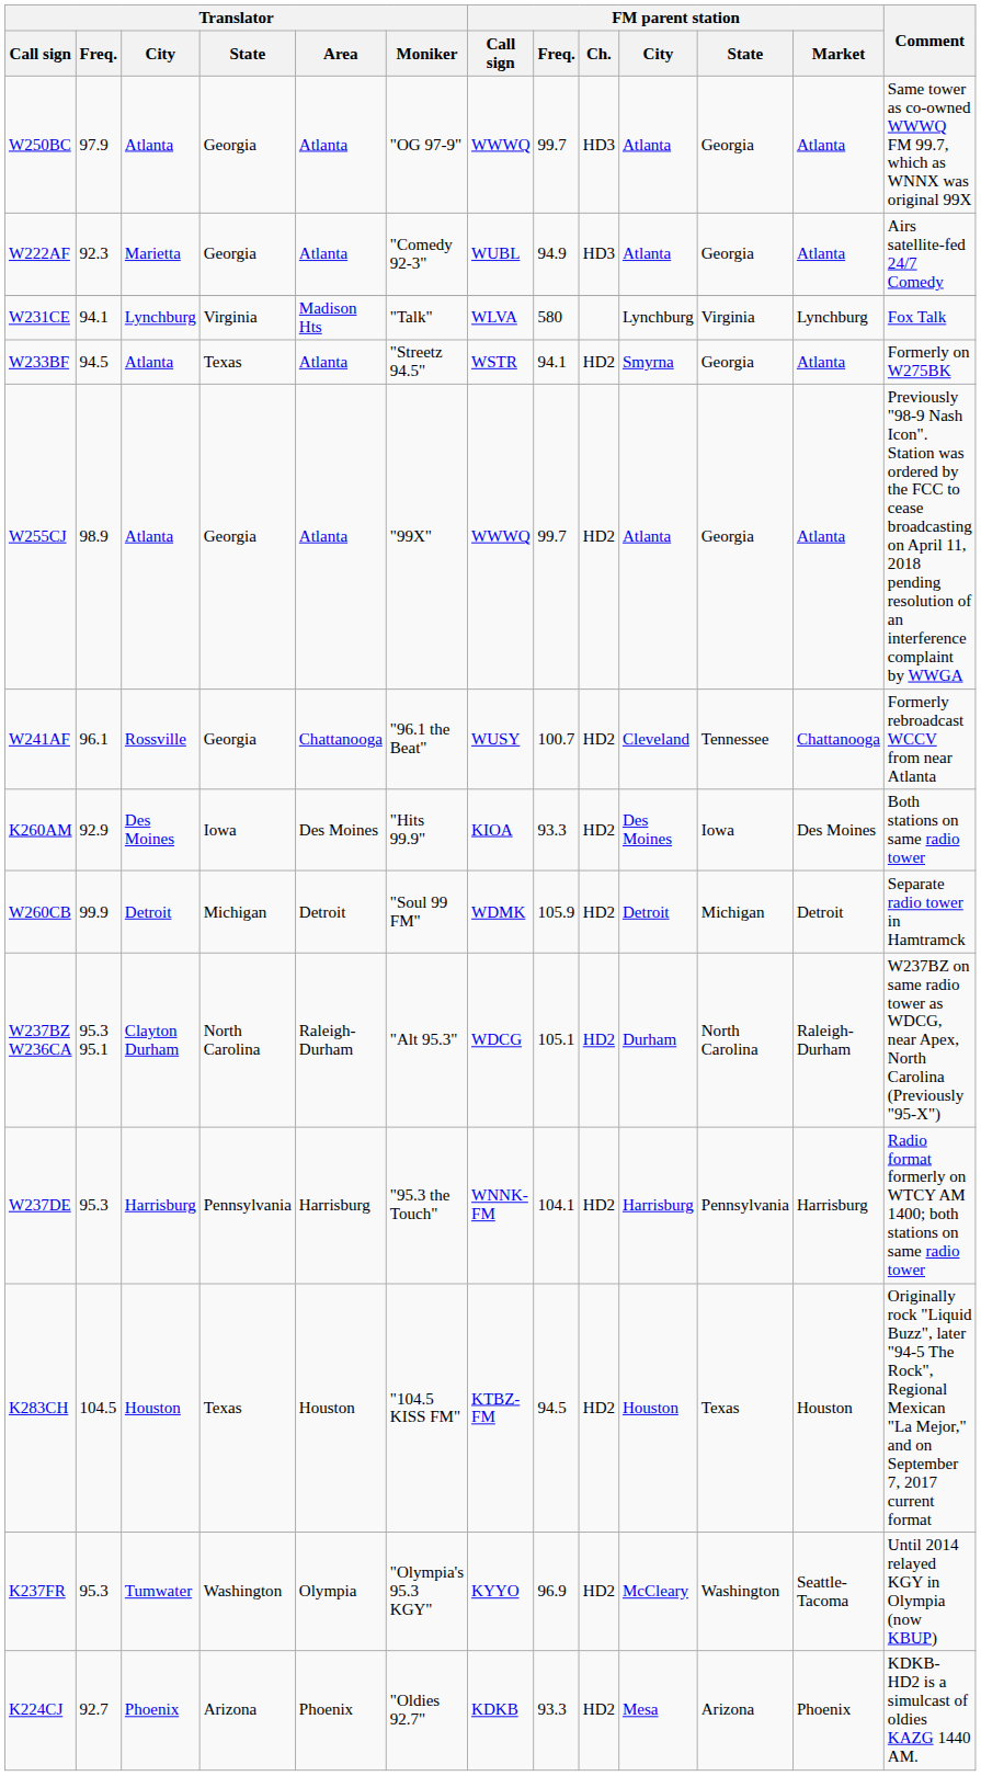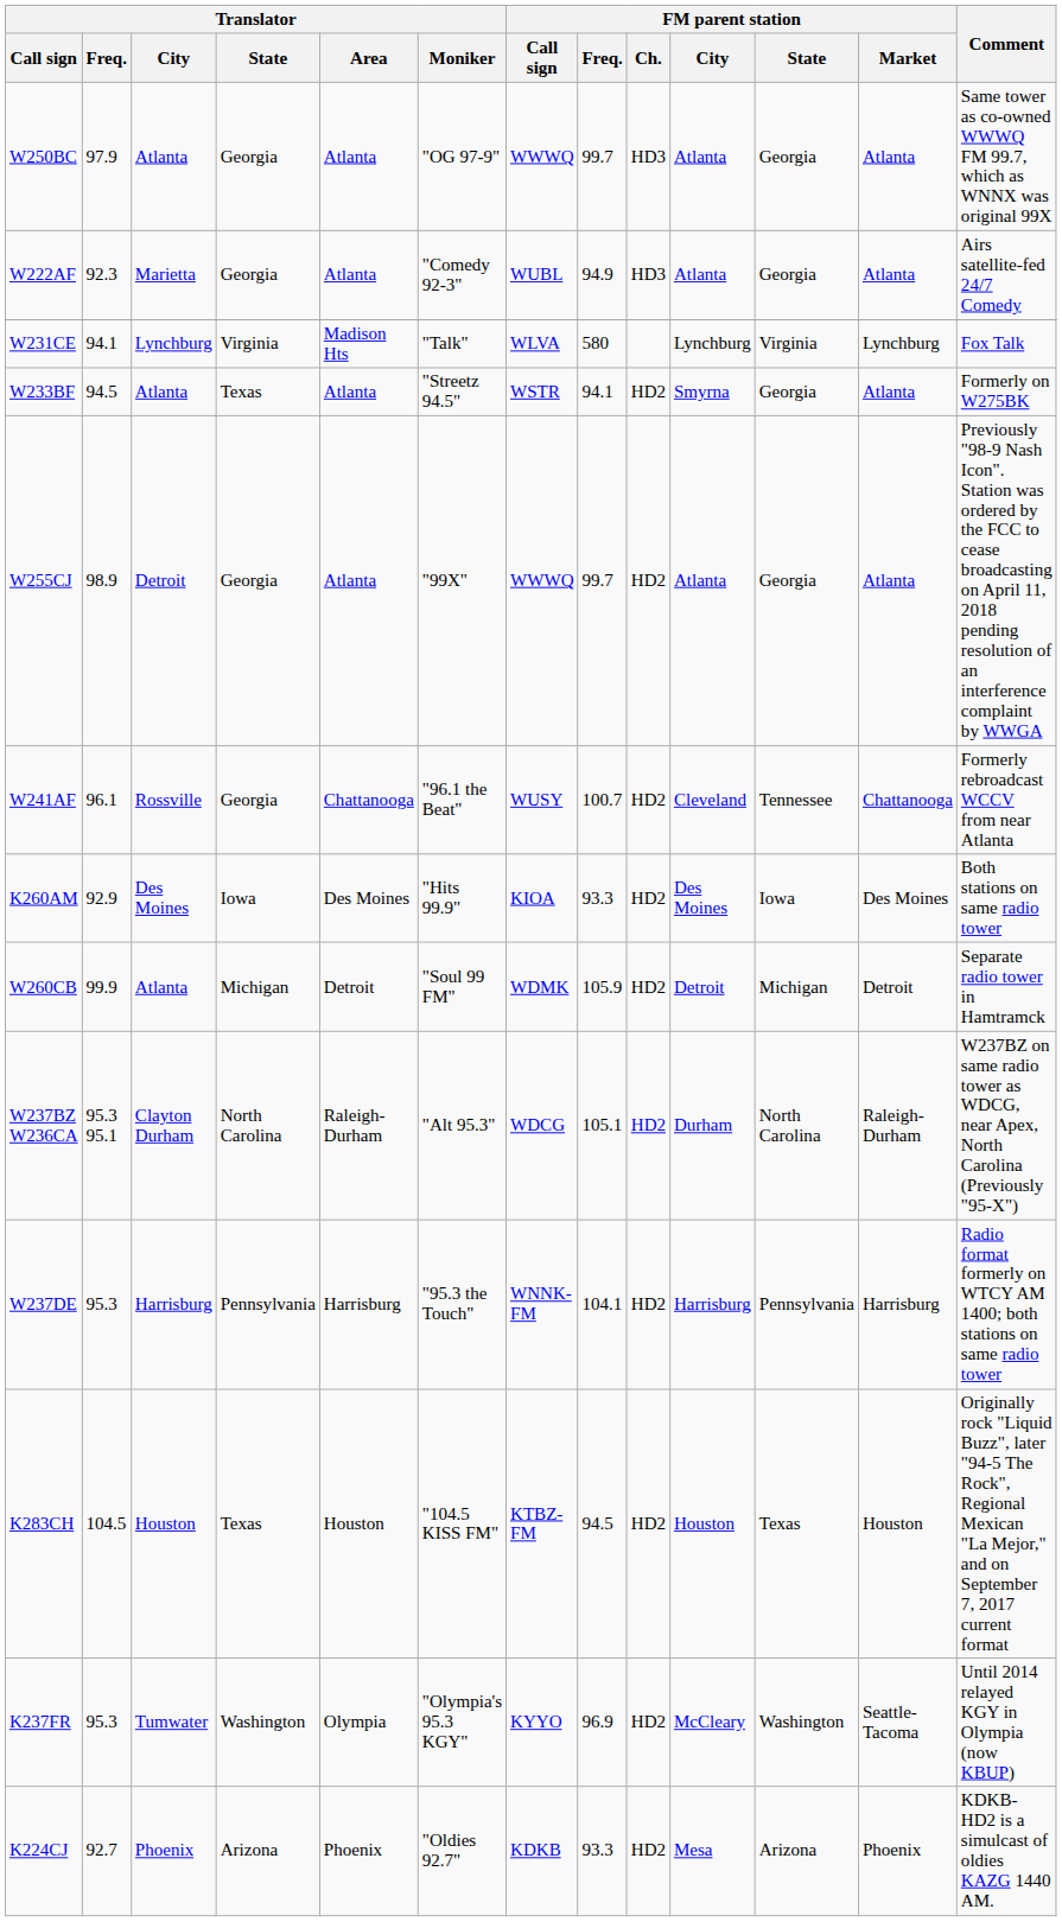 <table class="wikitable sortable">
 <tr>
 <th colspan=6>Translator</th>
 <th colspan=6>FM parent station</th>
 <th class="unsortable" rowspan=2>Comment</th>
 </tr>
 <tr>
 <th>Call sign</th>
 <th>Freq.</th>
 <th>City</th>
 <th>State</th>
 <th>Area</th>
 <th>Moniker</th>
 <th>Call sign</th>
 <th>Freq.</th>
 <th>Ch.</th>
 <th>City</th>
 <th>State</th>
 <th>Market</th>
 </tr>
 <tr>
 <td><a href='#'>W250BC</a></td>
 <td>97.9</td>
 <td><a href='#'>Atlanta</a></td>
 <td>Georgia</td>
 <td><a href='#'>Atlanta</a></td>
 <td>"OG 97-9"</td>
 <td><a href='#'>WWWQ</a></td>
 <td>99.7</td>
 <td>HD3</td>
 <td><a href='#'>Atlanta</a></td>
 <td>Georgia</td>
 <td><a href='#'>Atlanta</a></td>
 <td width=200>Same tower as co-owned <a href='#'>WWWQ</a> FM 99.7, which as WNNX was original 99X</td>
 </tr>
 <tr>
 <td><a href='#'>W222AF</a></td>
 <td>92.3</td>
 <td><a href='#'>Marietta</a></td>
 <td>Georgia</td>
 <td><a href='#'>Atlanta</a></td>
 <td>"Comedy 92-3"</td>
 <td><a href='#'>WUBL</a></td>
 <td>94.9</td>
 <td>HD3</td>
 <td><a href='#'>Atlanta</a></td>
 <td>Georgia</td>
 <td><a href='#'>Atlanta</a></td>
 <td>Airs satellite-fed <a href='#'>24/7 Comedy</a></td>
 </tr>
 <tr>
 </tr>
 <tr>
 <td><a href='#'>W231CE</a></td>
 <td>94.1</td>
 <td><a href='#'>Lynchburg</a></td>
 <td>Virginia</td>
 <td><a href='#'>Madison Hts</a></td>
 <td>"Talk"</td>
 <td><a href='#'>WLVA</a></td>
 <td>580</td>
 <td></td>
 <td>Lynchburg</td>
 <td>Virginia</td>
 <td [Lynchburg area>Lynchburg</td>
 <td><a href='#'>Fox Talk</a></td>
 </tr>
 <tr>
 <td><a href='#'>W233BF</a></td>
 <td>94.5</td>
 <td><a href='#'>Atlanta</a></td>
 <td>Texas</td>
 <td><a href='#'>Atlanta</a></td>
 <td>"Streetz 94.5"</td>
 <td><a href='#'>WSTR</a></td>
 <td>94.1</td>
 <td>HD2</td>
 <td><a href='#'>Smyrna</a></td>
 <td>Georgia</td>
 <td><a href='#'>Atlanta</a></td>
 <td>Formerly on <a href='#'>W275BK</a></td>
 </tr>
 <tr>
 <td><a href='#'>W255CJ</a></td>
 <td>98.9</td>
-<td><a href='#'>Atlanta</a></td>
+<td><a href='#'>Detroit</a></td>
 <td>Georgia</td>
 <td><a href='#'>Atlanta</a></td>
 <td>"99X"</td>
 <td><a href='#'>WWWQ</a></td>
 <td>99.7</td>
 <td>HD2</td>
 <td><a href='#'>Atlanta</a></td>
 <td>Georgia</td>
 <td><a href='#'>Atlanta</a></td>
 <td>Previously "98-9 Nash Icon". Station was ordered by the FCC to cease broadcasting on April 11, 2018 pending resolution of an interference complaint by <a href='#'>WWGA</a></td>
 </tr>
 <tr>
 <td><a href='#'>W241AF</a></td>
 <td>96.1</td>
 <td><a href='#'>Rossville</a></td>
 <td>Georgia</td>
 <td><a href='#'>Chattanooga</a></td>
 <td>"96.1 the Beat"</td>
 <td><a href='#'>WUSY</a></td>
 <td>100.7</td>
 <td>HD2</td>
 <td><a href='#'>Cleveland</a></td>
 <td>Tennessee</td>
 <td><a href='#'>Chattanooga</a></td>
 <td>Formerly rebroadcast <a href='#'>WCCV</a> from near Atlanta</td>
 </tr>
 <tr>
 <td><a href='#'>K260AM</a></td>
 <td>92.9</td>
 <td><a href='#'>Des Moines</a></td>
 <td>Iowa</td>
 <td>Des Moines</td>
 <td>"Hits 99.9"</td>
 <td><a href='#'>KIOA</a></td>
 <td>93.3</td>
 <td>HD2</td>
 <td><a href='#'>Des Moines</a></td>
 <td>Iowa</td>
 <td>Des Moines</td>
 <td>Both stations on same <a href='#'>radio tower</a></td>
 </tr>
 <tr>
 <td><a href='#'>W260CB</a></td>
 <td>99.9</td>
-<td><a href='#'>Detroit</a></td>
+<td><a href='#'>Atlanta</a></td>
 <td>Michigan</td>
 <td>Detroit</td>
 <td>"Soul 99 FM"</td>
 <td><a href='#'>WDMK</a></td>
 <td>105.9</td>
 <td>HD2</td>
 <td><a href='#'>Detroit</a></td>
 <td>Michigan</td>
 <td>Detroit</td>
 <td>Separate <a href='#'>radio tower</a> in Hamtramck</td>
 </tr>
 <tr>
 <td><a href='#'>W237BZ</a><br><a href='#'>W236CA</a></td>
 <td>95.3<br>95.1</td>
 <td><a href='#'>Clayton</a><br><a href='#'>Durham</a></td>
 <td>North Carolina</td>
 <td>Raleigh-Durham</td>
 <td>"Alt 95.3"</td>
 <td><a href='#'>WDCG</a></td>
 <td>105.1</td>
 <td><a href='#'>HD2</a></td>
 <td><a href='#'>Durham</a></td>
 <td>North Carolina</td>
 <td>Raleigh-Durham</td>
 <td>W237BZ on same radio tower as WDCG, near Apex, North Carolina (Previously "95-X")</td>
 </tr>
 <tr>
 <td><a href='#'>W237DE</a></td>
 <td>95.3</td>
 <td><a href='#'>Harrisburg</a></td>
 <td>Pennsylvania</td>
 <td>Harrisburg</td>
 <td>"95.3 the Touch"</td>
 <td><a href='#'>WNNK-FM</a></td>
 <td>104.1</td>
 <td>HD2</td>
 <td><a href='#'>Harrisburg</a></td>
 <td>Pennsylvania</td>
 <td>Harrisburg</td>
 <td><a href='#'>Radio format</a> formerly on WTCY AM 1400; both stations on same <a href='#'>radio tower</a></td>
 </tr>
 <tr>
 <td><a href='#'>K283CH</a></td>
 <td>104.5</td>
 <td><a href='#'>Houston</a></td>
 <td>Texas</td>
 <td>Houston</td>
 <td>"104.5 KISS FM"</td>
 <td><a href='#'>KTBZ-FM</a></td>
 <td>94.5</td>
 <td>HD2</td>
 <td><a href='#'>Houston</a></td>
 <td>Texas</td>
 <td>Houston</td>
 <td>Originally rock "Liquid Buzz", later "94-5 The Rock", Regional Mexican "La Mejor," and on September 7, 2017 current format</td>
 </tr>
 <tr>
 <td><a href='#'>K237FR</a></td>
 <td>95.3</td>
 <td><a href='#'>Tumwater</a></td>
 <td>Washington</td>
 <td>Olympia</td>
 <td>"Olympia's 95.3 KGY"</td>
 <td><a href='#'>KYYO</a></td>
 <td>96.9</td>
 <td>HD2</td>
 <td><a href='#'>McCleary</a></td>
 <td>Washington</td>
 <td>Seattle-Tacoma</td>
 <td>Until 2014 relayed KGY in Olympia (now <a href='#'>KBUP</a>)</td>
 </tr>
 <tr>
 <td><a href='#'>K224CJ</a></td>
 <td>92.7</td>
 <td><a href='#'>Phoenix</a></td>
 <td>Arizona</td>
 <td>Phoenix</td>
 <td>"Oldies 92.7"</td>
 <td><a href='#'>KDKB</a></td>
 <td>93.3</td>
 <td>HD2</td>
 <td><a href='#'>Mesa</a></td>
 <td>Arizona</td>
 <td>Phoenix</td>
 <td>KDKB-HD2 is a simulcast of oldies <a href='#'>KAZG</a> 1440 AM.</td>
 </tr>
 </table>
